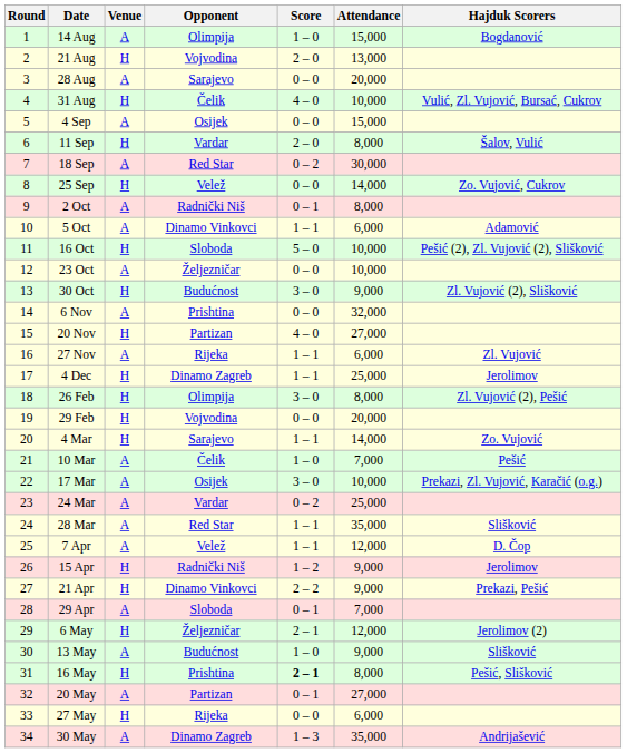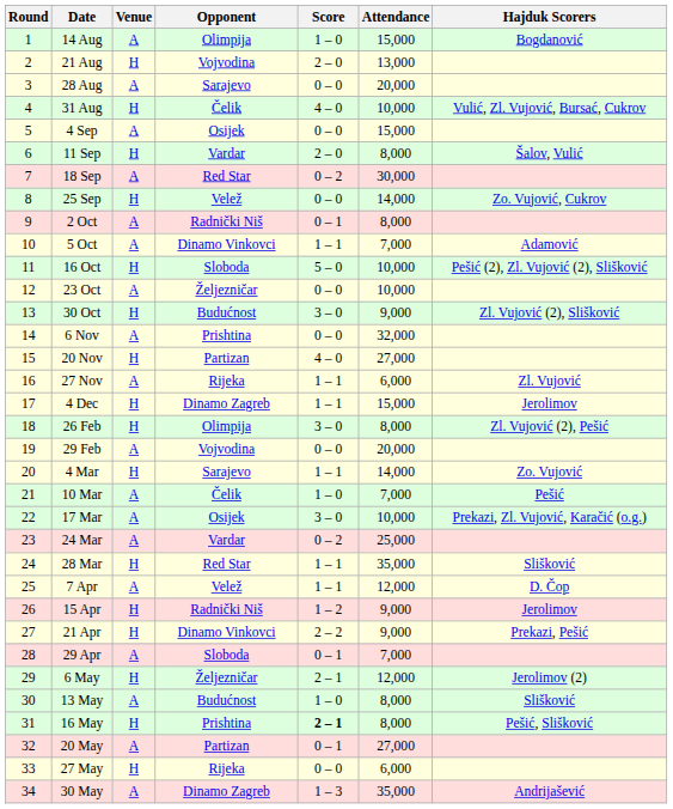 <table class="wikitable sortable" style="text-align: center; font-size:95%;">
 <tr>
 <th width="30">Round</th>
 <th width="60">Date</th>
 <th width="20">Venue</th>
 <th width="150">Opponent</th>
 <th width="60">Score</th>
 <th width="60">Attendance</th>
 <th width="250">Hajduk Scorers</th>
 </tr>
 <tr bgcolor="#ddffdd">
 <td>1</td>
 <td>14 Aug</td>
 <td><a href='#'>A</a></td>
 <td><a href='#'>Olimpija</a></td>
 <td>1 – 0</td>
 <td>15,000</td>
 <td><a href='#'>Bogdanović</a></td>
 </tr>
 <tr bgcolor="#ffffdd">
 <td>2</td>
 <td>21 Aug</td>
 <td><a href='#'>H</a></td>
 <td><a href='#'>Vojvodina</a></td>
 <td>2 – 0</td>
 <td>13,000</td>
 <td></td>
 </tr>
 <tr bgcolor="#ffffdd">
 <td>3</td>
 <td>28 Aug</td>
 <td><a href='#'>A</a></td>
 <td><a href='#'>Sarajevo</a></td>
 <td>0 – 0</td>
 <td>20,000</td>
 <td></td>
 </tr>
 <tr bgcolor="#ddffdd">
 <td>4</td>
 <td>31 Aug</td>
 <td><a href='#'>H</a></td>
 <td><a href='#'>Čelik</a></td>
 <td>4 – 0</td>
 <td>10,000</td>
 <td><a href='#'>Vulić</a>, <a href='#'>Zl. Vujović</a>, <a href='#'>Bursać</a>, <a href='#'>Cukrov</a></td>
 </tr>
 <tr bgcolor="#ffffdd">
 <td>5</td>
 <td>4 Sep</td>
 <td><a href='#'>A</a></td>
 <td><a href='#'>Osijek</a></td>
 <td>0 – 0</td>
 <td>15,000</td>
 <td></td>
 </tr>
 <tr bgcolor="#ddffdd">
 <td>6</td>
 <td>11 Sep</td>
 <td><a href='#'>H</a></td>
 <td><a href='#'>Vardar</a></td>
 <td>2 – 0</td>
 <td>8,000</td>
 <td><a href='#'>Šalov</a>, <a href='#'>Vulić</a></td>
 </tr>
 <tr bgcolor="#ffdddd">
 <td>7</td>
 <td>18 Sep</td>
 <td><a href='#'>A</a></td>
 <td><a href='#'>Red Star</a></td>
 <td>0 – 2</td>
 <td>30,000</td>
 <td></td>
 </tr>
 <tr bgcolor="#ddffdd">
 <td>8</td>
 <td>25 Sep</td>
 <td><a href='#'>H</a></td>
 <td><a href='#'>Velež</a></td>
 <td>0 – 0</td>
 <td>14,000</td>
 <td><a href='#'>Zo. Vujović</a>, <a href='#'>Cukrov</a></td>
 </tr>
 <tr bgcolor="#ffdddd">
 <td>9</td>
 <td>2 Oct</td>
 <td><a href='#'>A</a></td>
 <td><a href='#'>Radnički Niš</a></td>
 <td>0 – 1</td>
 <td>8,000</td>
 <td></td>
 </tr>
 <tr bgcolor="#ffffdd">
 <td>10</td>
 <td>5 Oct</td>
 <td><a href='#'>A</a></td>
 <td><a href='#'>Dinamo Vinkovci</a></td>
 <td>1 – 1</td>
-<td>6,000</td>
+<td>7,000</td>
 <td><a href='#'>Adamović</a></td>
 </tr>
 <tr bgcolor="#ddffdd">
 <td>11</td>
 <td>16 Oct</td>
 <td><a href='#'>H</a></td>
 <td><a href='#'>Sloboda</a></td>
 <td>5 – 0</td>
 <td>10,000</td>
 <td><a href='#'>Pešić</a> (2), <a href='#'>Zl. Vujović</a> (2), <a href='#'>Slišković</a></td>
 </tr>
 <tr bgcolor="#ffffdd">
 <td>12</td>
 <td>23 Oct</td>
 <td><a href='#'>A</a></td>
 <td><a href='#'>Željezničar</a></td>
 <td>0 – 0</td>
 <td>10,000</td>
 <td></td>
 </tr>
 <tr bgcolor="#ddffdd">
 <td>13</td>
 <td>30 Oct</td>
 <td><a href='#'>H</a></td>
 <td><a href='#'>Budućnost</a></td>
 <td>3 – 0</td>
 <td>9,000</td>
 <td><a href='#'>Zl. Vujović</a> (2), <a href='#'>Slišković</a></td>
 </tr>
 <tr bgcolor="#ffffdd">
 <td>14</td>
 <td>6 Nov</td>
 <td><a href='#'>A</a></td>
 <td><a href='#'>Prishtina</a></td>
 <td>0 – 0</td>
 <td>32,000</td>
 <td></td>
 </tr>
 <tr bgcolor="#ffffdd">
 <td>15</td>
 <td>20 Nov</td>
 <td><a href='#'>H</a></td>
 <td><a href='#'>Partizan</a></td>
 <td>4 – 0</td>
 <td>27,000</td>
 <td></td>
 </tr>
 <tr bgcolor="#ffffdd">
 <td>16</td>
 <td>27 Nov</td>
 <td><a href='#'>A</a></td>
 <td><a href='#'>Rijeka</a></td>
 <td>1 – 1</td>
 <td>6,000</td>
 <td><a href='#'>Zl. Vujović</a></td>
 </tr>
 <tr bgcolor="#ffffdd">
 <td>17</td>
 <td>4 Dec</td>
 <td><a href='#'>H</a></td>
 <td><a href='#'>Dinamo Zagreb</a></td>
 <td>1 – 1</td>
-<td>25,000</td>
+<td>15,000</td>
 <td><a href='#'>Jerolimov</a></td>
 </tr>
 <tr bgcolor="#ddffdd">
 <td>18</td>
 <td>26 Feb</td>
 <td><a href='#'>H</a></td>
 <td><a href='#'>Olimpija</a></td>
 <td>3 – 0</td>
 <td>8,000</td>
 <td><a href='#'>Zl. Vujović</a> (2), <a href='#'>Pešić</a></td>
 </tr>
 <tr bgcolor="#ffffdd">
 <td>19</td>
 <td>29 Feb</td>
-<td><a href='#'>H</a></td>
+<td><a href='#'>A</a></td>
 <td><a href='#'>Vojvodina</a></td>
 <td>0 – 0</td>
 <td>20,000</td>
 <td></td>
 </tr>
 <tr bgcolor="#ffffdd">
 <td>20</td>
 <td>4 Mar</td>
 <td><a href='#'>H</a></td>
 <td><a href='#'>Sarajevo</a></td>
 <td>1 – 1</td>
 <td>14,000</td>
 <td><a href='#'>Zo. Vujović</a></td>
 </tr>
 <tr bgcolor="#ddffdd">
 <td>21</td>
 <td>10 Mar</td>
 <td><a href='#'>A</a></td>
 <td><a href='#'>Čelik</a></td>
 <td>1 – 0</td>
 <td>7,000</td>
 <td><a href='#'>Pešić</a></td>
 </tr>
 <tr bgcolor="#ddffdd">
 <td>22</td>
 <td>17 Mar</td>
 <td><a href='#'>A</a></td>
 <td><a href='#'>Osijek</a></td>
 <td>3 – 0</td>
 <td>10,000</td>
 <td><a href='#'>Prekazi</a>, <a href='#'>Zl. Vujović</a>, <a href='#'>Karačić</a> (<a href='#'>o.g.</a>)</td>
 </tr>
 <tr bgcolor="#ffdddd">
 <td>23</td>
 <td>24 Mar</td>
 <td><a href='#'>A</a></td>
 <td><a href='#'>Vardar</a></td>
 <td>0 – 2</td>
 <td>25,000</td>
 <td></td>
 </tr>
 <tr bgcolor="#ffffdd">
 <td>24</td>
 <td>28 Mar</td>
-<td><a href='#'>A</a></td>
+<td><a href='#'>H</a></td>
 <td><a href='#'>Red Star</a></td>
 <td>1 – 1</td>
 <td>35,000</td>
 <td><a href='#'>Slišković</a></td>
 </tr>
 <tr bgcolor="#ffffdd">
 <td>25</td>
 <td>7 Apr</td>
 <td><a href='#'>A</a></td>
 <td><a href='#'>Velež</a></td>
 <td>1 – 1</td>
 <td>12,000</td>
 <td><a href='#'>D. Čop</a></td>
 </tr>
 <tr bgcolor="#ffdddd">
 <td>26</td>
 <td>15 Apr</td>
 <td><a href='#'>H</a></td>
 <td><a href='#'>Radnički Niš</a></td>
 <td>1 – 2</td>
 <td>9,000</td>
 <td><a href='#'>Jerolimov</a></td>
 </tr>
 <tr bgcolor="#ffffdd">
 <td>27</td>
 <td>21 Apr</td>
 <td><a href='#'>H</a></td>
 <td><a href='#'>Dinamo Vinkovci</a></td>
 <td>2 – 2</td>
 <td>9,000</td>
 <td><a href='#'>Prekazi</a>, <a href='#'>Pešić</a></td>
 </tr>
 <tr bgcolor="#ffdddd">
 <td>28</td>
 <td>29 Apr</td>
 <td><a href='#'>A</a></td>
 <td><a href='#'>Sloboda</a></td>
 <td>0 – 1</td>
 <td>7,000</td>
 <td></td>
 </tr>
 <tr bgcolor="#ddffdd">
 <td>29</td>
 <td>6 May</td>
 <td><a href='#'>H</a></td>
 <td><a href='#'>Željezničar</a></td>
 <td>2 – 1</td>
 <td>12,000</td>
 <td><a href='#'>Jerolimov</a> (2)</td>
 </tr>
 <tr bgcolor="#ddffdd">
 <td>30</td>
 <td>13 May</td>
 <td><a href='#'>A</a></td>
 <td><a href='#'>Budućnost</a></td>
 <td>1 – 0</td>
-<td>9,000</td>
+<td>8,000</td>
 <td><a href='#'>Slišković</a></td>
 </tr>
 <tr bgcolor="#ddffdd">
 <td>31</td>
 <td>16 May</td>
 <td><a href='#'>H</a></td>
 <td><a href='#'>Prishtina</a></td>
 <td><strong>2 – 1</strong></td>
 <td>8,000</td>
 <td><a href='#'>Pešić</a>, <a href='#'>Slišković</a></td>
 </tr>
 <tr bgcolor="#ffdddd">
 <td>32</td>
 <td>20 May</td>
 <td><a href='#'>A</a></td>
 <td><a href='#'>Partizan</a></td>
 <td>0 – 1</td>
 <td>27,000</td>
 <td></td>
 </tr>
 <tr bgcolor="#ffffdd">
 <td>33</td>
 <td>27 May</td>
 <td><a href='#'>H</a></td>
 <td><a href='#'>Rijeka</a></td>
 <td>0 – 0</td>
 <td>6,000</td>
 <td></td>
 </tr>
 <tr bgcolor="#ffdddd">
 <td>34</td>
 <td>30 May</td>
 <td><a href='#'>A</a></td>
 <td><a href='#'>Dinamo Zagreb</a></td>
 <td>1 – 3</td>
 <td>35,000</td>
 <td><a href='#'>Andrijašević</a></td>
 </tr>
 </table>
